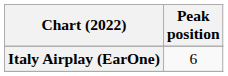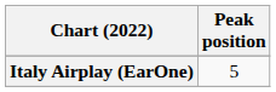 <table class="wikitable sortable plainrowheaders" style="text-align:center;">
 <tr>
 <th scope="col">Chart (2022)</th>
 <th scope="col">Peak<br>position</th>
 </tr>
 <tr>
 </tr>
 <tr>
 <th scope="row">Italy Airplay (EarOne)</th>
-<td>6</td>
+<td>5</td>
 </tr>
 <tr>
 </tr>
 <tr>
 </tr>
 </table>
